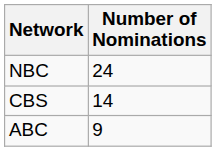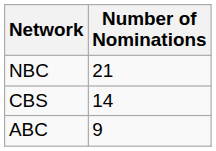 <table class="wikitable">
 <tr>
 <th>Network</th>
 <th>Number of<br>Nominations</th>
 </tr>
 <tr>
 <td>NBC</td>
-<td>24</td>
+<td>21</td>
 </tr>
 <tr>
 <td>CBS</td>
 <td>14</td>
 </tr>
 <tr>
 <td>ABC</td>
 <td>9</td>
 </tr>
 </table>
